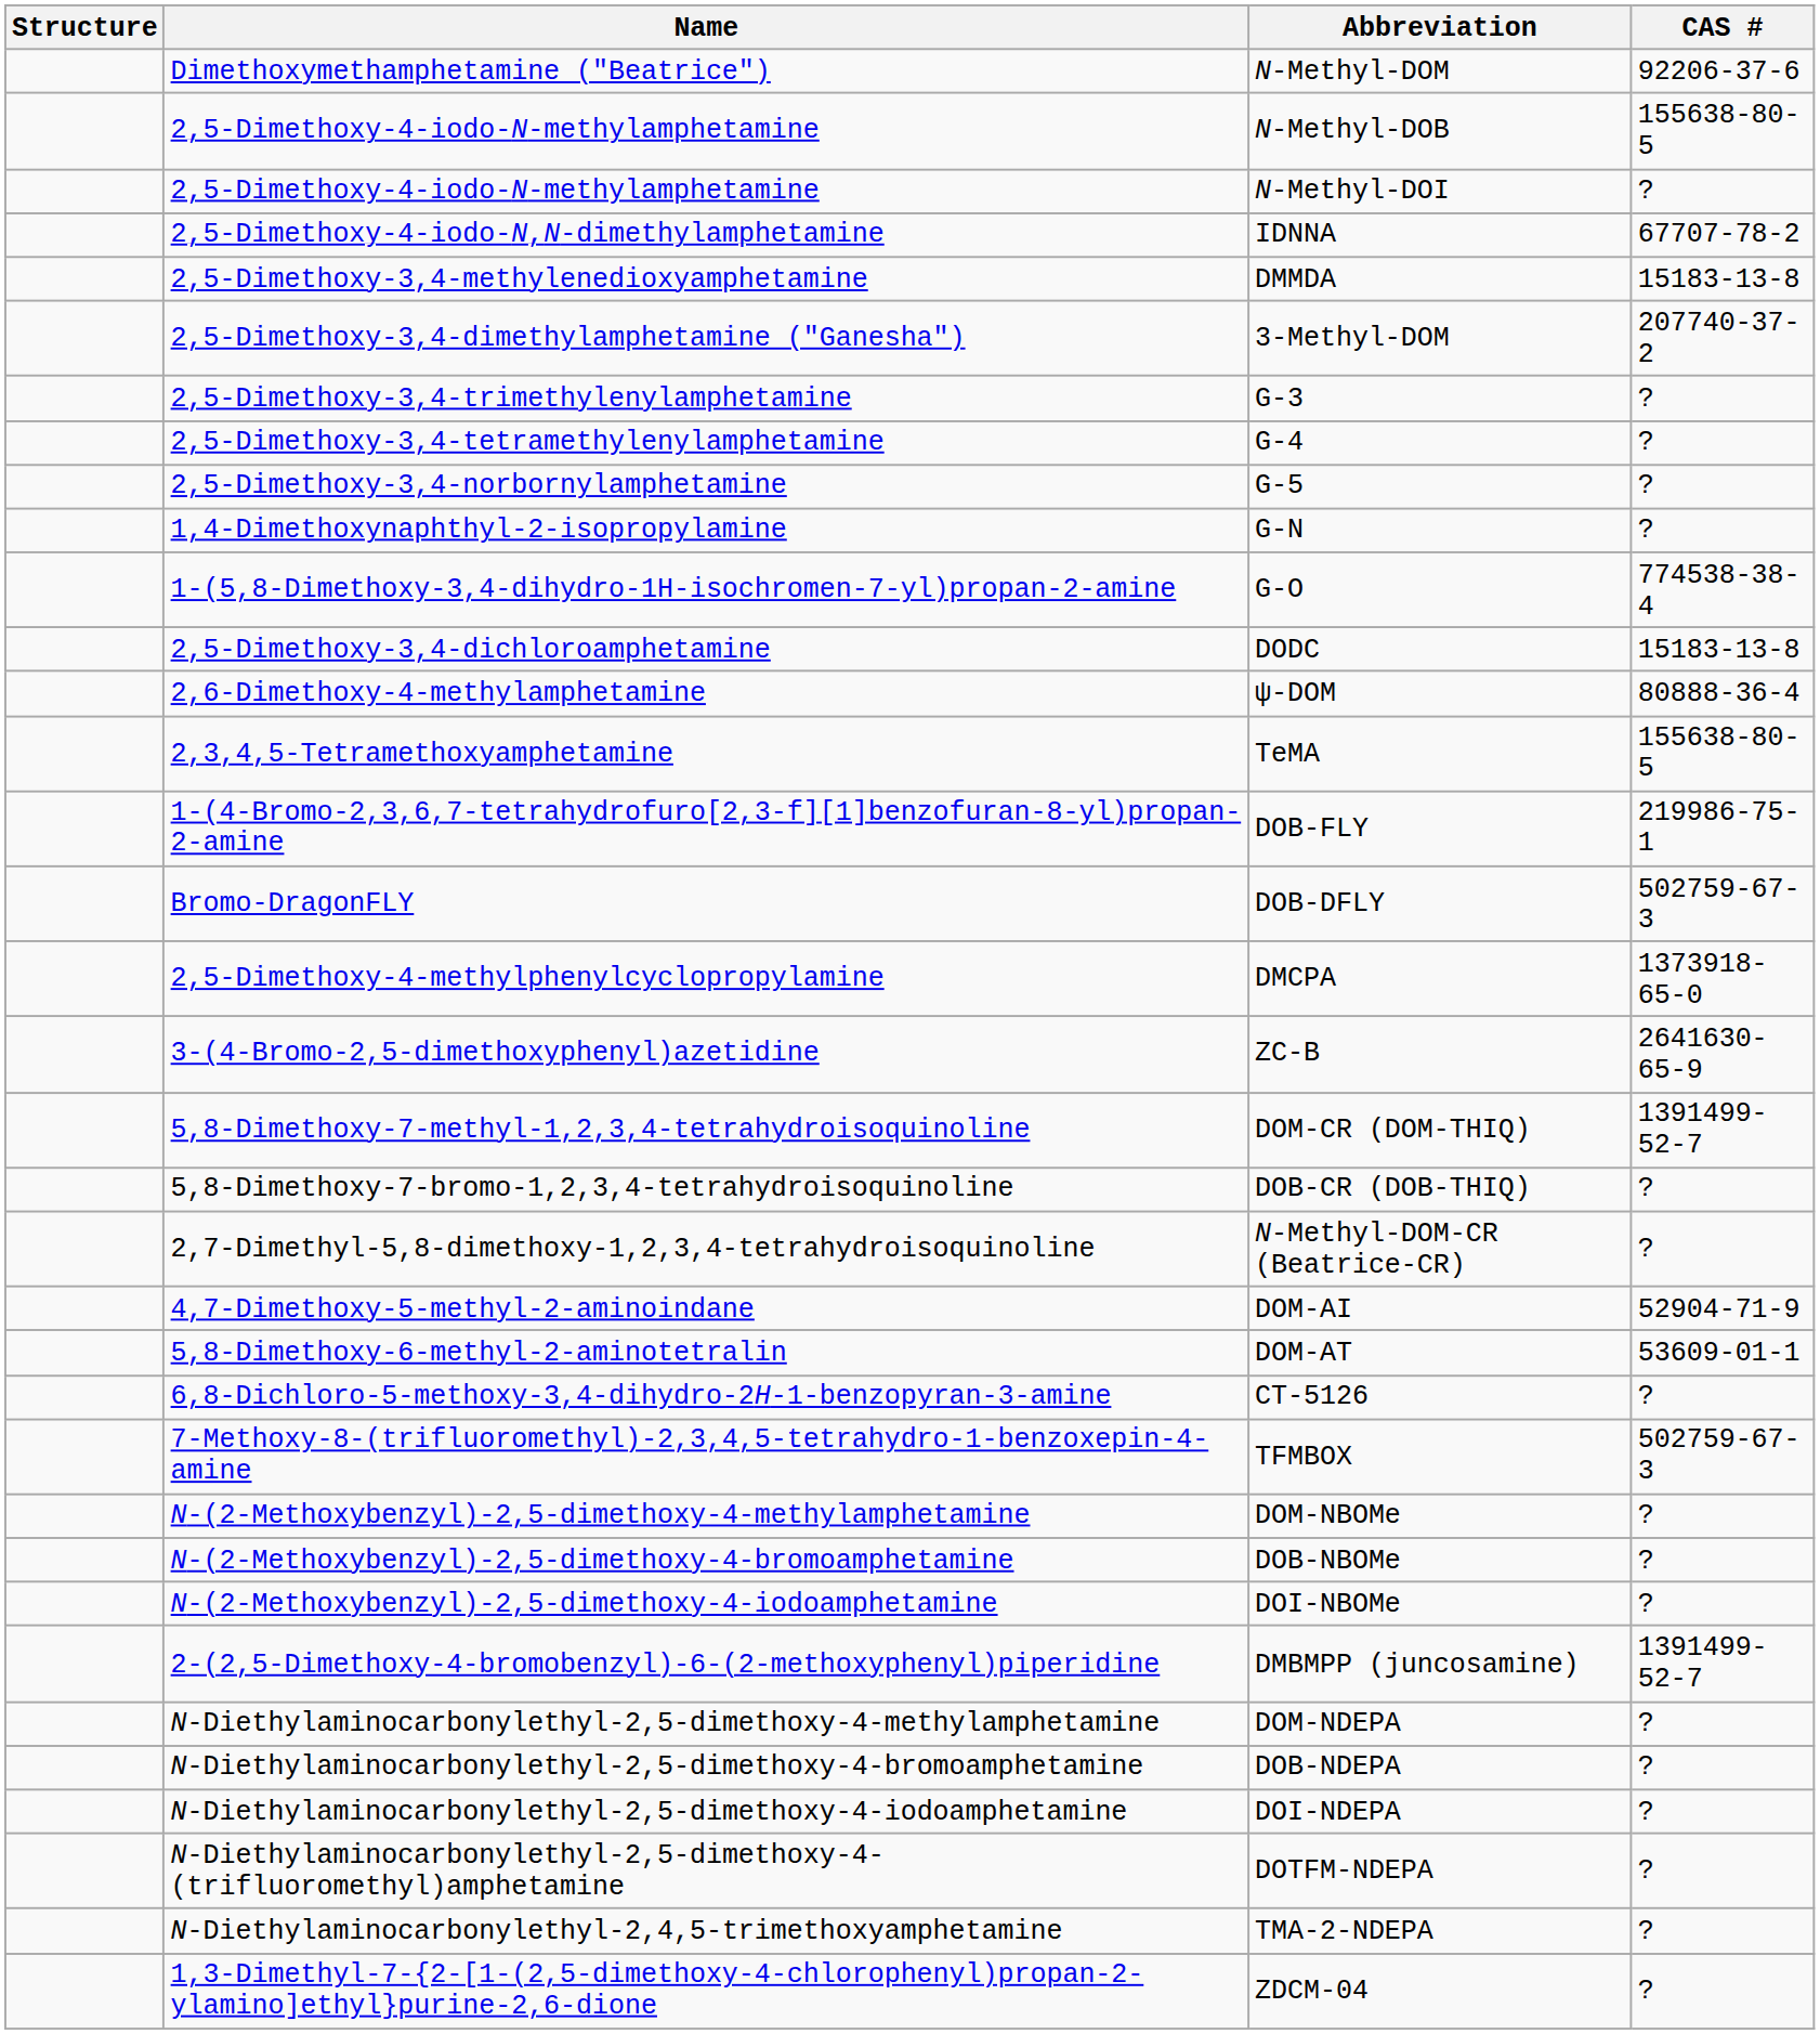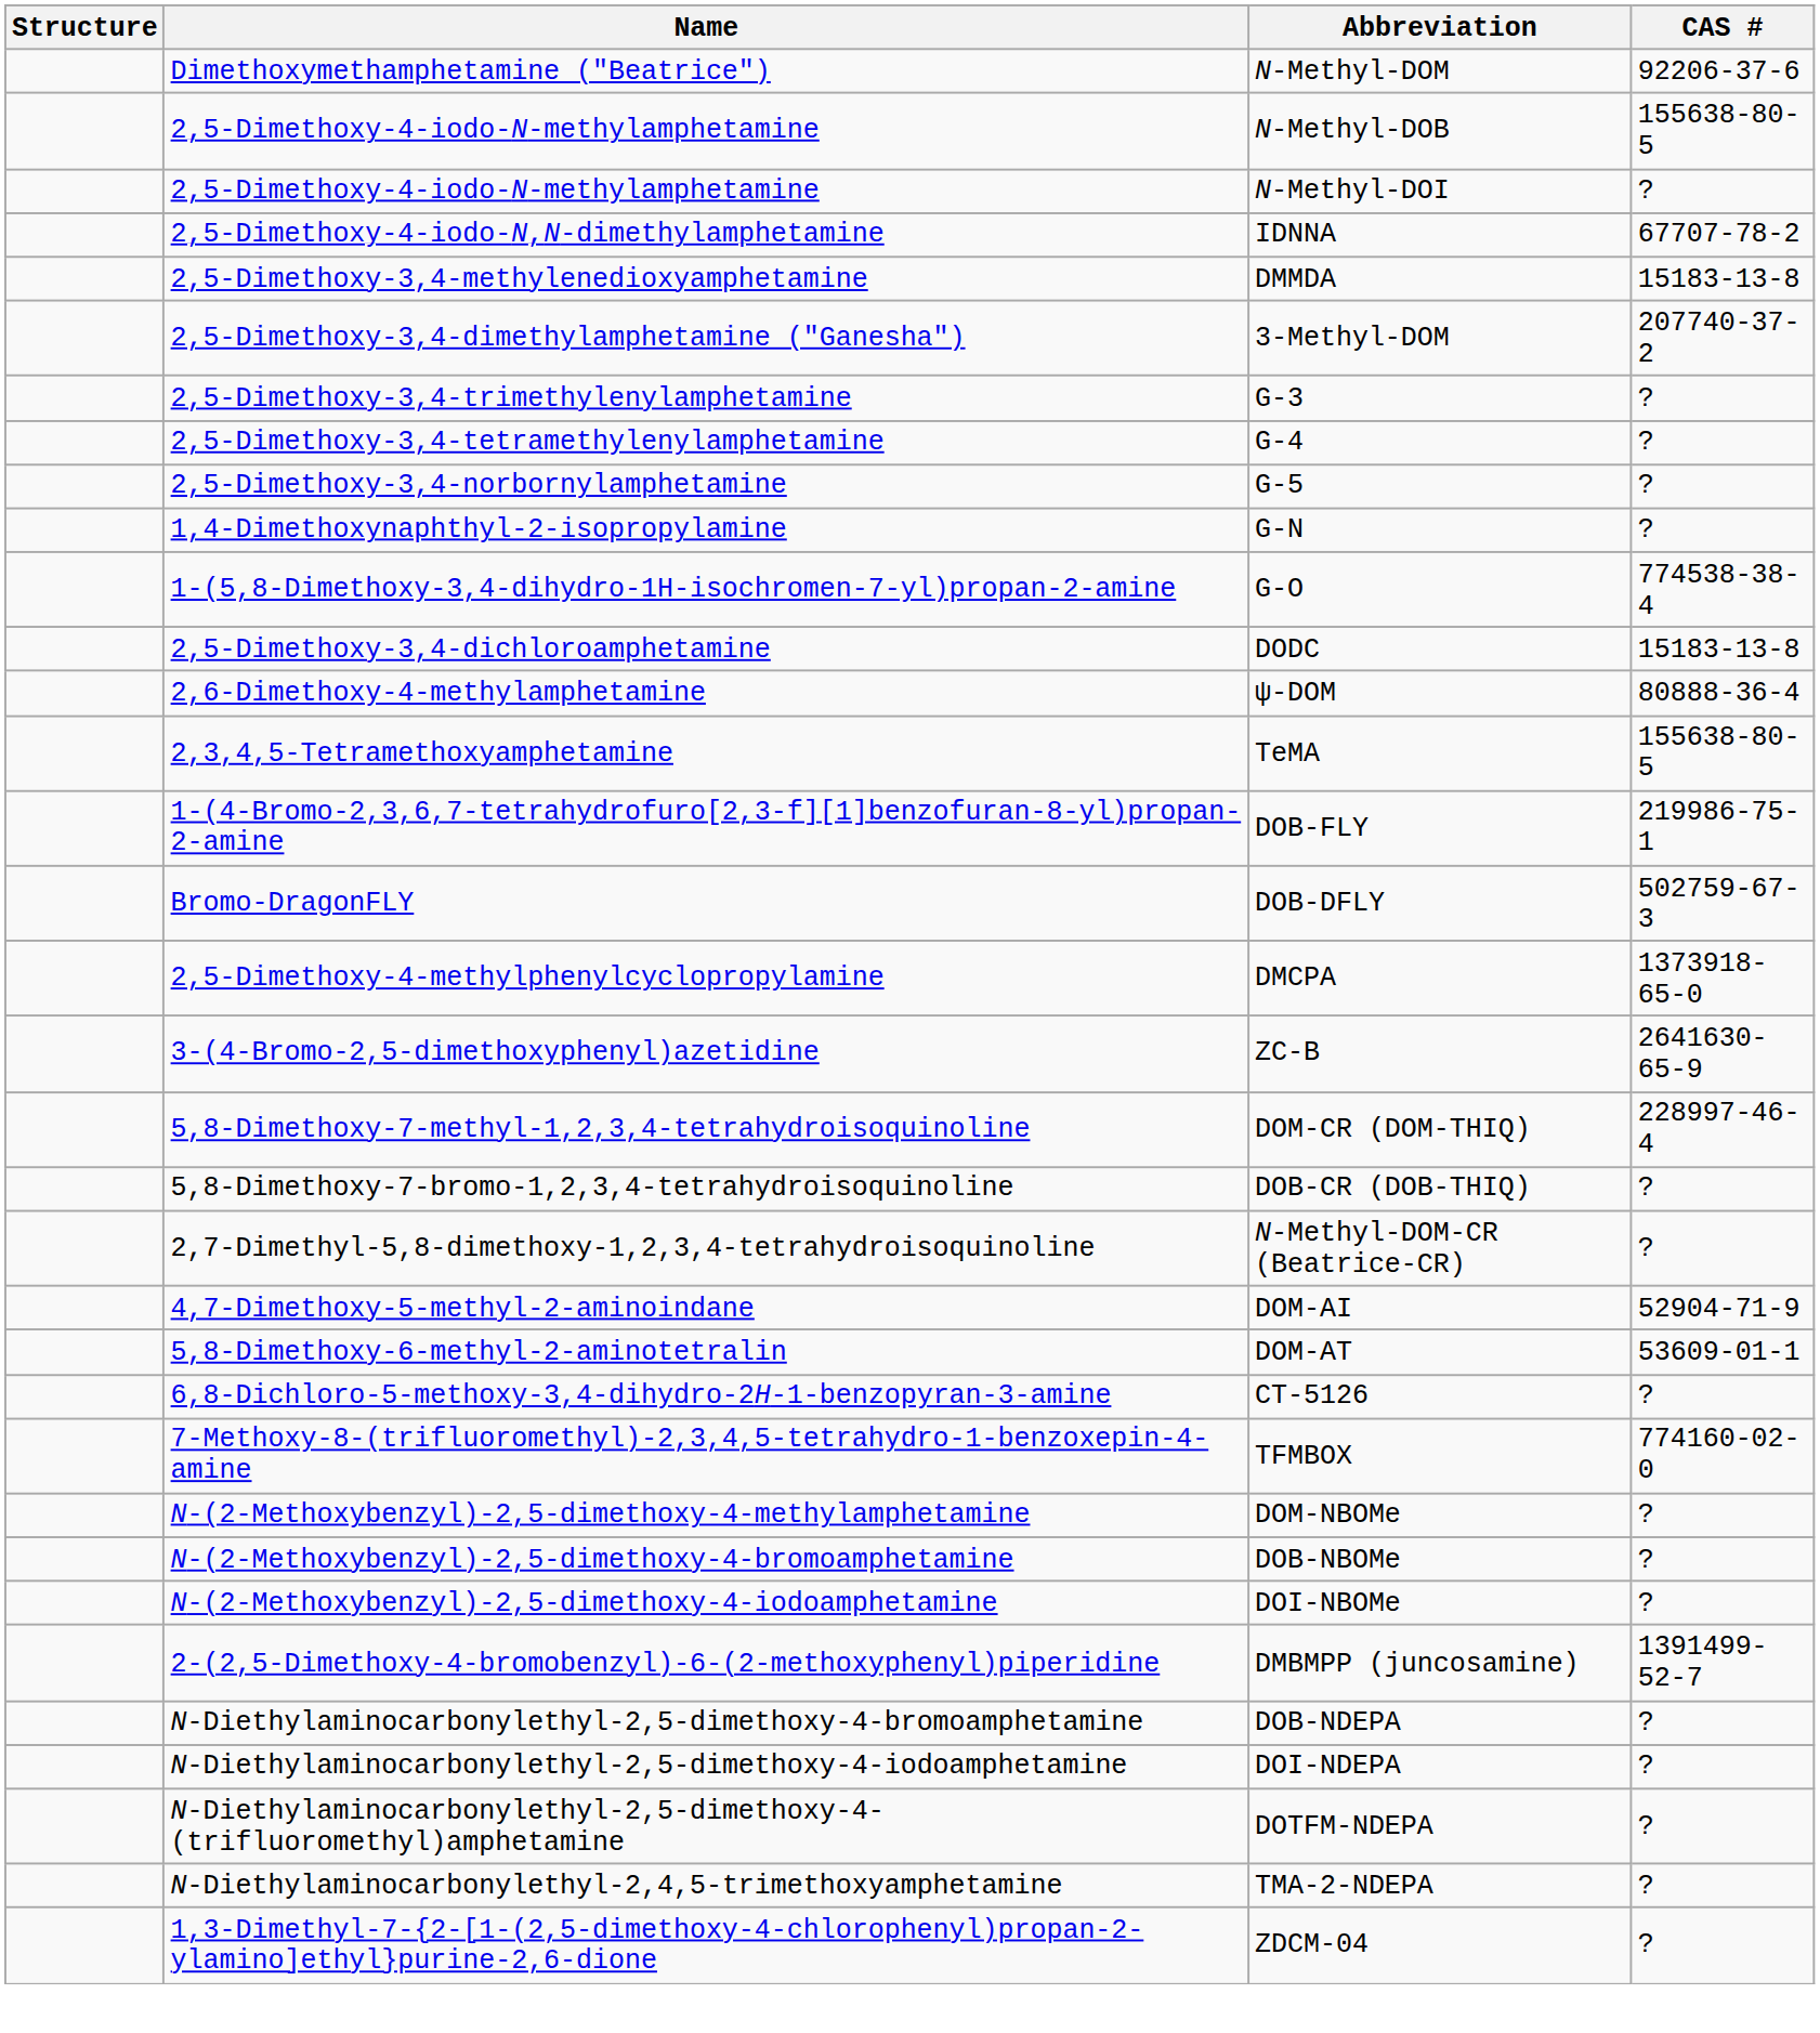 <table class="wikitable sticky-header">
 <tr>
 <th>Structure</th>
 <th>Name</th>
 <th>Abbreviation</th>
 <th>CAS #</th>
 </tr>
 <tr>
 <td></td>
 <td><a href='#'>Dimethoxymethamphetamine ("Beatrice")</a></td>
 <td><em>N</em>-Methyl-DOM</td>
 <td>92206-37-6</td>
 </tr>
 <tr>
 <td></td>
 <td><a href='#'>2,5-Dimethoxy-4-iodo-<em>N</em>-methylamphetamine</a></td>
 <td><em>N</em>-Methyl-DOB</td>
 <td>155638-80-5</td>
 </tr>
 <tr>
 <td></td>
 <td><a href='#'>2,5-Dimethoxy-4-iodo-<em>N</em>-methylamphetamine</a></td>
 <td><em>N</em>-Methyl-DOI</td>
 <td>?</td>
 </tr>
 <tr>
 <td></td>
 <td><a href='#'>2,5-Dimethoxy-4-iodo-<em>N</em>,<em>N</em>-dimethylamphetamine</a></td>
 <td>IDNNA</td>
 <td>67707-78-2</td>
 </tr>
 <tr>
 <td></td>
 <td><a href='#'>2,5-Dimethoxy-3,4-methylenedioxyamphetamine</a></td>
 <td>DMMDA</td>
 <td>15183-13-8</td>
 </tr>
 <tr>
 <td></td>
 <td><a href='#'>2,5-Dimethoxy-3,4-dimethylamphetamine ("Ganesha")</a></td>
 <td>3-Methyl-DOM</td>
 <td>207740-37-2</td>
 </tr>
 <tr>
 <td></td>
 <td><a href='#'>2,5-Dimethoxy-3,4-trimethylenylamphetamine</a></td>
 <td>G-3</td>
 <td>?</td>
 </tr>
 <tr>
 <td></td>
 <td><a href='#'>2,5-Dimethoxy-3,4-tetramethylenylamphetamine</a></td>
 <td>G-4</td>
 <td>?</td>
 </tr>
 <tr>
 <td></td>
 <td><a href='#'>2,5-Dimethoxy-3,4-norbornylamphetamine</a></td>
 <td>G-5</td>
 <td>?</td>
 </tr>
 <tr>
 <td></td>
 <td><a href='#'>1,4-Dimethoxynaphthyl-2-isopropylamine</a></td>
 <td>G-N</td>
 <td>?</td>
 </tr>
 <tr>
 <td></td>
 <td><a href='#'>1-(5,8-Dimethoxy-3,4-dihydro-1H-isochromen-7-yl)propan-2-amine</a></td>
 <td>G-O</td>
 <td>774538-38-4</td>
 </tr>
 <tr>
 <td></td>
 <td><a href='#'>2,5-Dimethoxy-3,4-dichloroamphetamine</a></td>
 <td>DODC</td>
 <td>15183-13-8</td>
 </tr>
 <tr>
 <td></td>
 <td><a href='#'>2,6-Dimethoxy-4-methylamphetamine</a></td>
 <td>ψ-DOM</td>
 <td>80888-36-4</td>
 </tr>
 <tr>
 <td></td>
 <td><a href='#'>2,3,4,5-Tetramethoxyamphetamine</a></td>
 <td>TeMA</td>
 <td>155638-80-5</td>
 </tr>
 <tr>
 <td></td>
 <td><a href='#'>1-(4-Bromo-2,3,6,7-tetrahydrofuro[2,3-f][1]benzofuran-8-yl)propan-2-amine</a></td>
 <td>DOB-FLY</td>
 <td>219986-75-1</td>
 </tr>
 <tr>
 <td></td>
 <td><a href='#'>Bromo-DragonFLY</a></td>
 <td>DOB-DFLY</td>
 <td>502759-67-3</td>
 </tr>
 <tr>
 <td></td>
 <td><a href='#'>2,5-Dimethoxy-4-methylphenylcyclopropylamine</a></td>
 <td>DMCPA</td>
 <td>1373918-65-0</td>
 </tr>
 <tr>
 <td></td>
 <td><a href='#'>3-(4-Bromo-2,5-dimethoxyphenyl)azetidine</a></td>
 <td>ZC-B</td>
 <td>2641630-65-9</td>
 </tr>
 <tr>
 <td></td>
 <td><a href='#'>5,8-Dimethoxy-7-methyl-1,2,3,4-tetrahydroisoquinoline</a></td>
 <td>DOM-CR (DOM-THIQ)</td>
-<td>1391499-52-7</td>
+<td>228997-46-4</td>
 </tr>
 <tr>
 <td></td>
 <td>5,8-Dimethoxy-7-bromo-1,2,3,4-tetrahydroisoquinoline</td>
 <td>DOB-CR (DOB-THIQ)</td>
 <td>?</td>
 </tr>
 <tr>
 <td></td>
 <td>2,7-Dimethyl-5,8-dimethoxy-1,2,3,4-tetrahydroisoquinoline</td>
 <td><em>N</em>-Methyl-DOM-CR (Beatrice-CR)</td>
 <td>?</td>
 </tr>
 <tr>
 <td></td>
 <td><a href='#'>4,7-Dimethoxy-5-methyl-2-aminoindane</a></td>
 <td>DOM-AI</td>
 <td>52904-71-9</td>
 </tr>
 <tr>
 <td></td>
 <td><a href='#'>5,8-Dimethoxy-6-methyl-2-aminotetralin</a></td>
 <td>DOM-AT</td>
 <td>53609-01-1</td>
 </tr>
 <tr>
 <td></td>
 <td><a href='#'>6,8-Dichloro-5-methoxy-3,4-dihydro-2<em>H</em>-1-benzopyran-3-amine</a></td>
 <td>CT-5126</td>
 <td>?</td>
 </tr>
 <tr>
 <td></td>
 <td><a href='#'>7-Methoxy-8-(trifluoromethyl)-2,3,4,5-tetrahydro-1-benzoxepin-4-amine</a></td>
 <td>TFMBOX</td>
-<td>502759-67-3</td>
+<td>774160-02-0</td>
 </tr>
 <tr>
 <td></td>
 <td><a href='#'><em>N</em>-(2-Methoxybenzyl)-2,5-dimethoxy-4-methylamphetamine</a></td>
 <td>DOM-NBOMe</td>
 <td>?</td>
 </tr>
 <tr>
 <td></td>
 <td><a href='#'><em>N</em>-(2-Methoxybenzyl)-2,5-dimethoxy-4-bromoamphetamine</a></td>
 <td>DOB-NBOMe</td>
 <td>?</td>
 </tr>
 <tr>
 <td></td>
 <td><a href='#'><em>N</em>-(2-Methoxybenzyl)-2,5-dimethoxy-4-iodoamphetamine</a></td>
 <td>DOI-NBOMe</td>
 <td>?</td>
 </tr>
 <tr>
 <td></td>
 <td><a href='#'>2-(2,5-Dimethoxy-4-bromobenzyl)-6-(2-methoxyphenyl)piperidine</a></td>
 <td>DMBMPP (juncosamine)</td>
 <td>1391499-52-7</td>
-</tr>
-<tr>
-<td></td>
-<td><em>N</em>-Diethylaminocarbonylethyl-2,5-dimethoxy-4-methylamphetamine</td>
-<td>DOM-NDEPA</td>
-<td>?</td>
 </tr>
 <tr>
 <td></td>
 <td><em>N</em>-Diethylaminocarbonylethyl-2,5-dimethoxy-4-bromoamphetamine</td>
 <td>DOB-NDEPA</td>
 <td>?</td>
 </tr>
 <tr>
 <td></td>
 <td><em>N</em>-Diethylaminocarbonylethyl-2,5-dimethoxy-4-iodoamphetamine</td>
 <td>DOI-NDEPA</td>
 <td>?</td>
 </tr>
 <tr>
 <td></td>
 <td><em>N</em>-Diethylaminocarbonylethyl-2,5-dimethoxy-4-(trifluoromethyl)amphetamine</td>
 <td>DOTFM-NDEPA</td>
 <td>?</td>
 </tr>
 <tr>
 <td></td>
 <td><em>N</em>-Diethylaminocarbonylethyl-2,4,5-trimethoxyamphetamine</td>
 <td>TMA-2-NDEPA</td>
 <td>?</td>
 </tr>
 <tr>
 <td></td>
 <td><a href='#'>1,3-Dimethyl-7-{2-[1-(2,5-dimethoxy-4-chlorophenyl)propan-2-ylamino]ethyl}purine-2,6-dione</a></td>
 <td>ZDCM-04</td>
 <td>?</td>
 </tr>
 </table>
